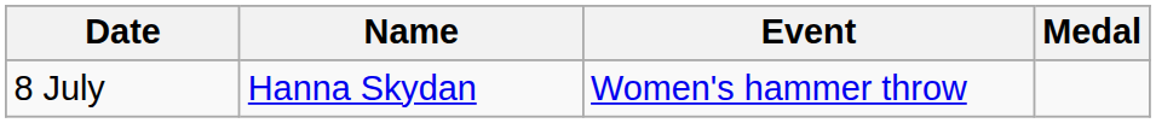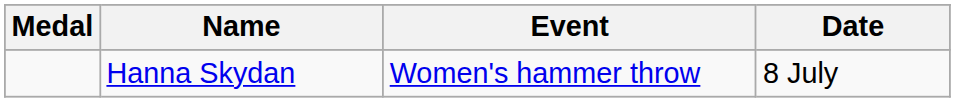 <table class="wikitable" style="font-size:100%">
 <tr>
-<th width=100>Date</th>
+<th>Medal</th>
 <th width=150>Name</th>
 <th width=200>Event</th>
-<th>Medal</th>
+<th width=100>Date</th>
 </tr>
 <tr>
-<td>8 July</td>
+<td></td>
 <td><a href='#'>Hanna Skydan</a></td>
 <td><a href='#'>Women's hammer throw</a></td>
-<td></td>
+<td>8 July</td>
 </tr>
 </table>
